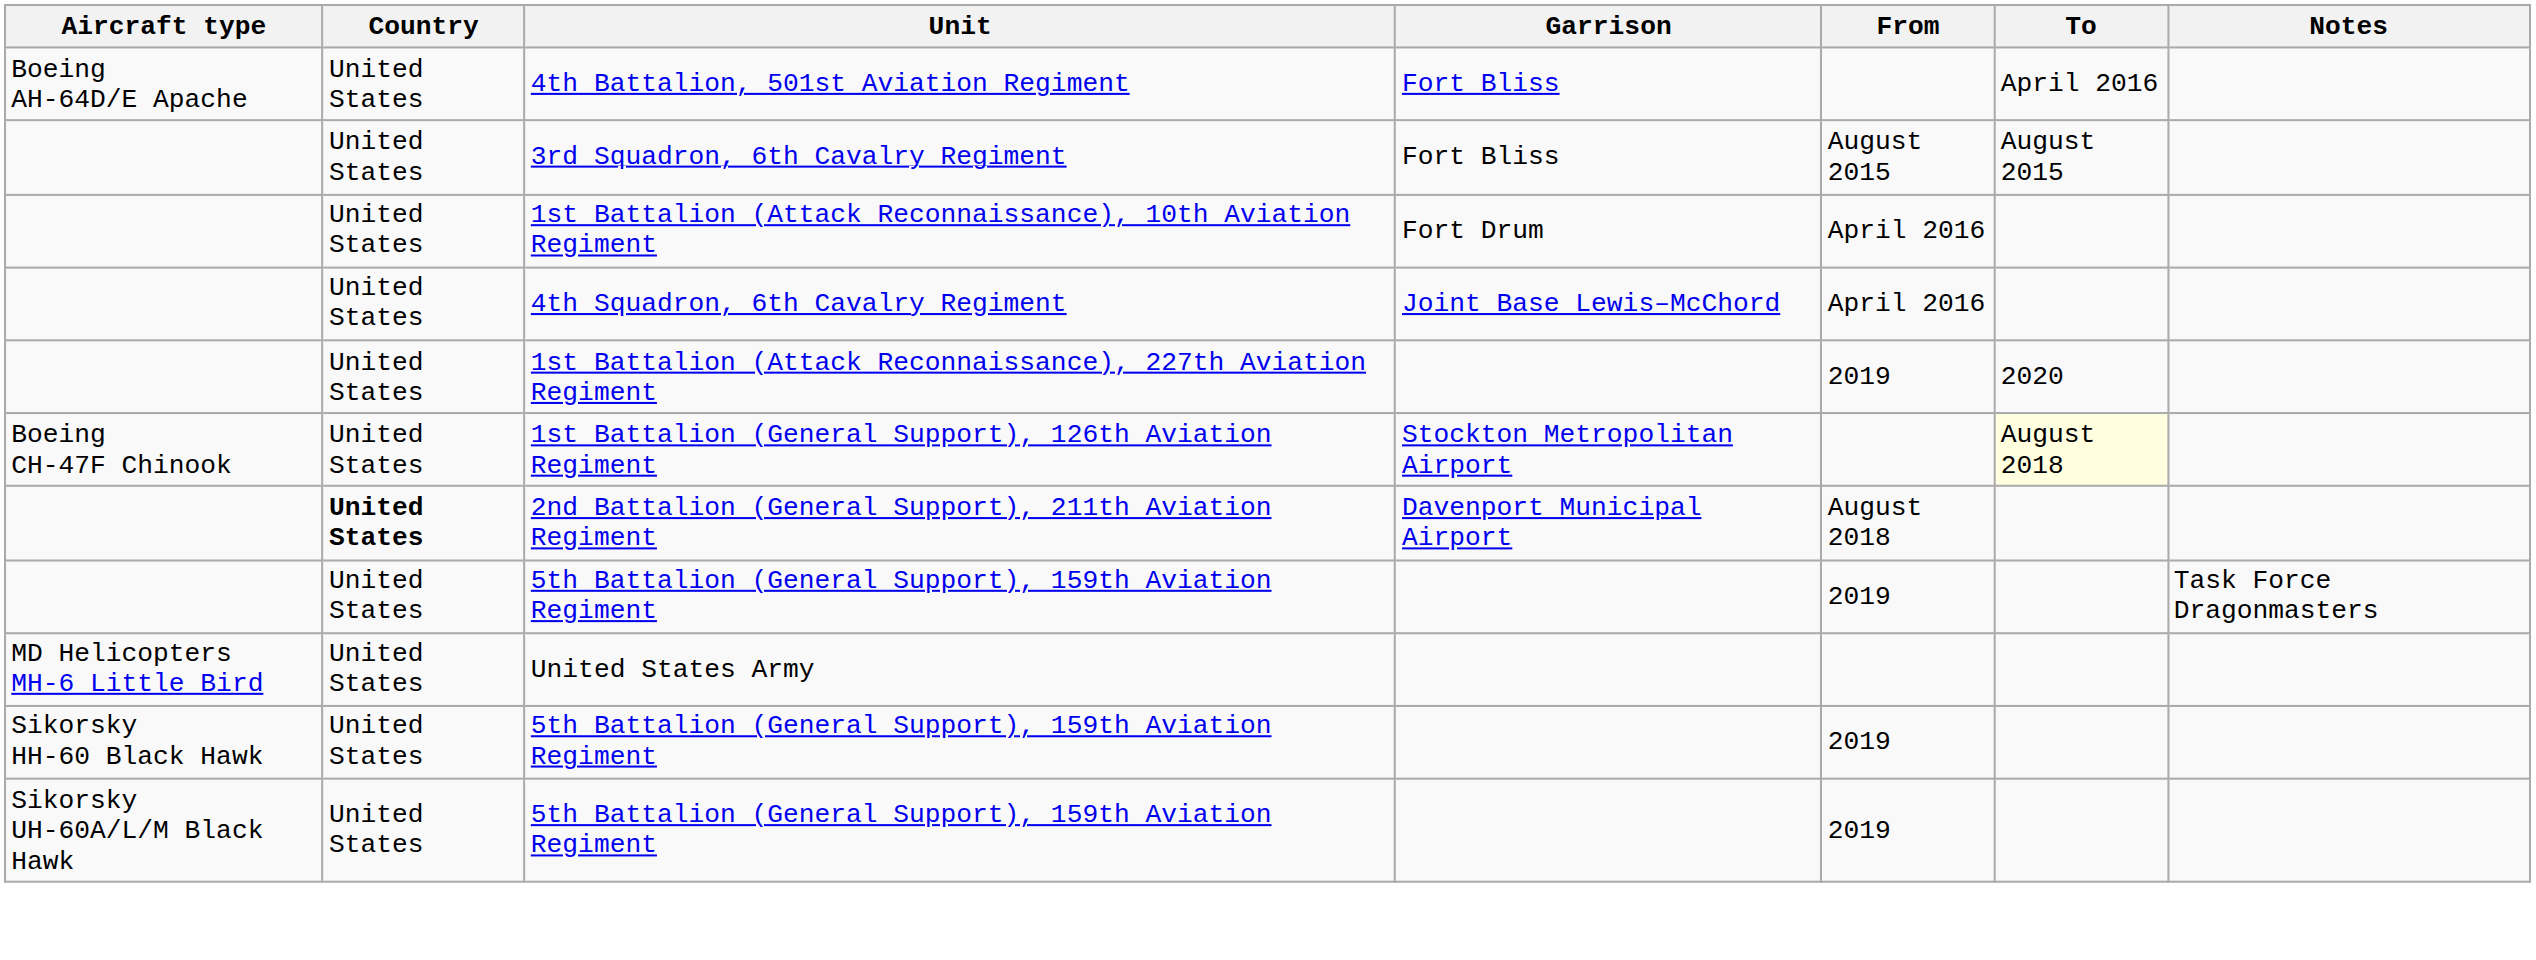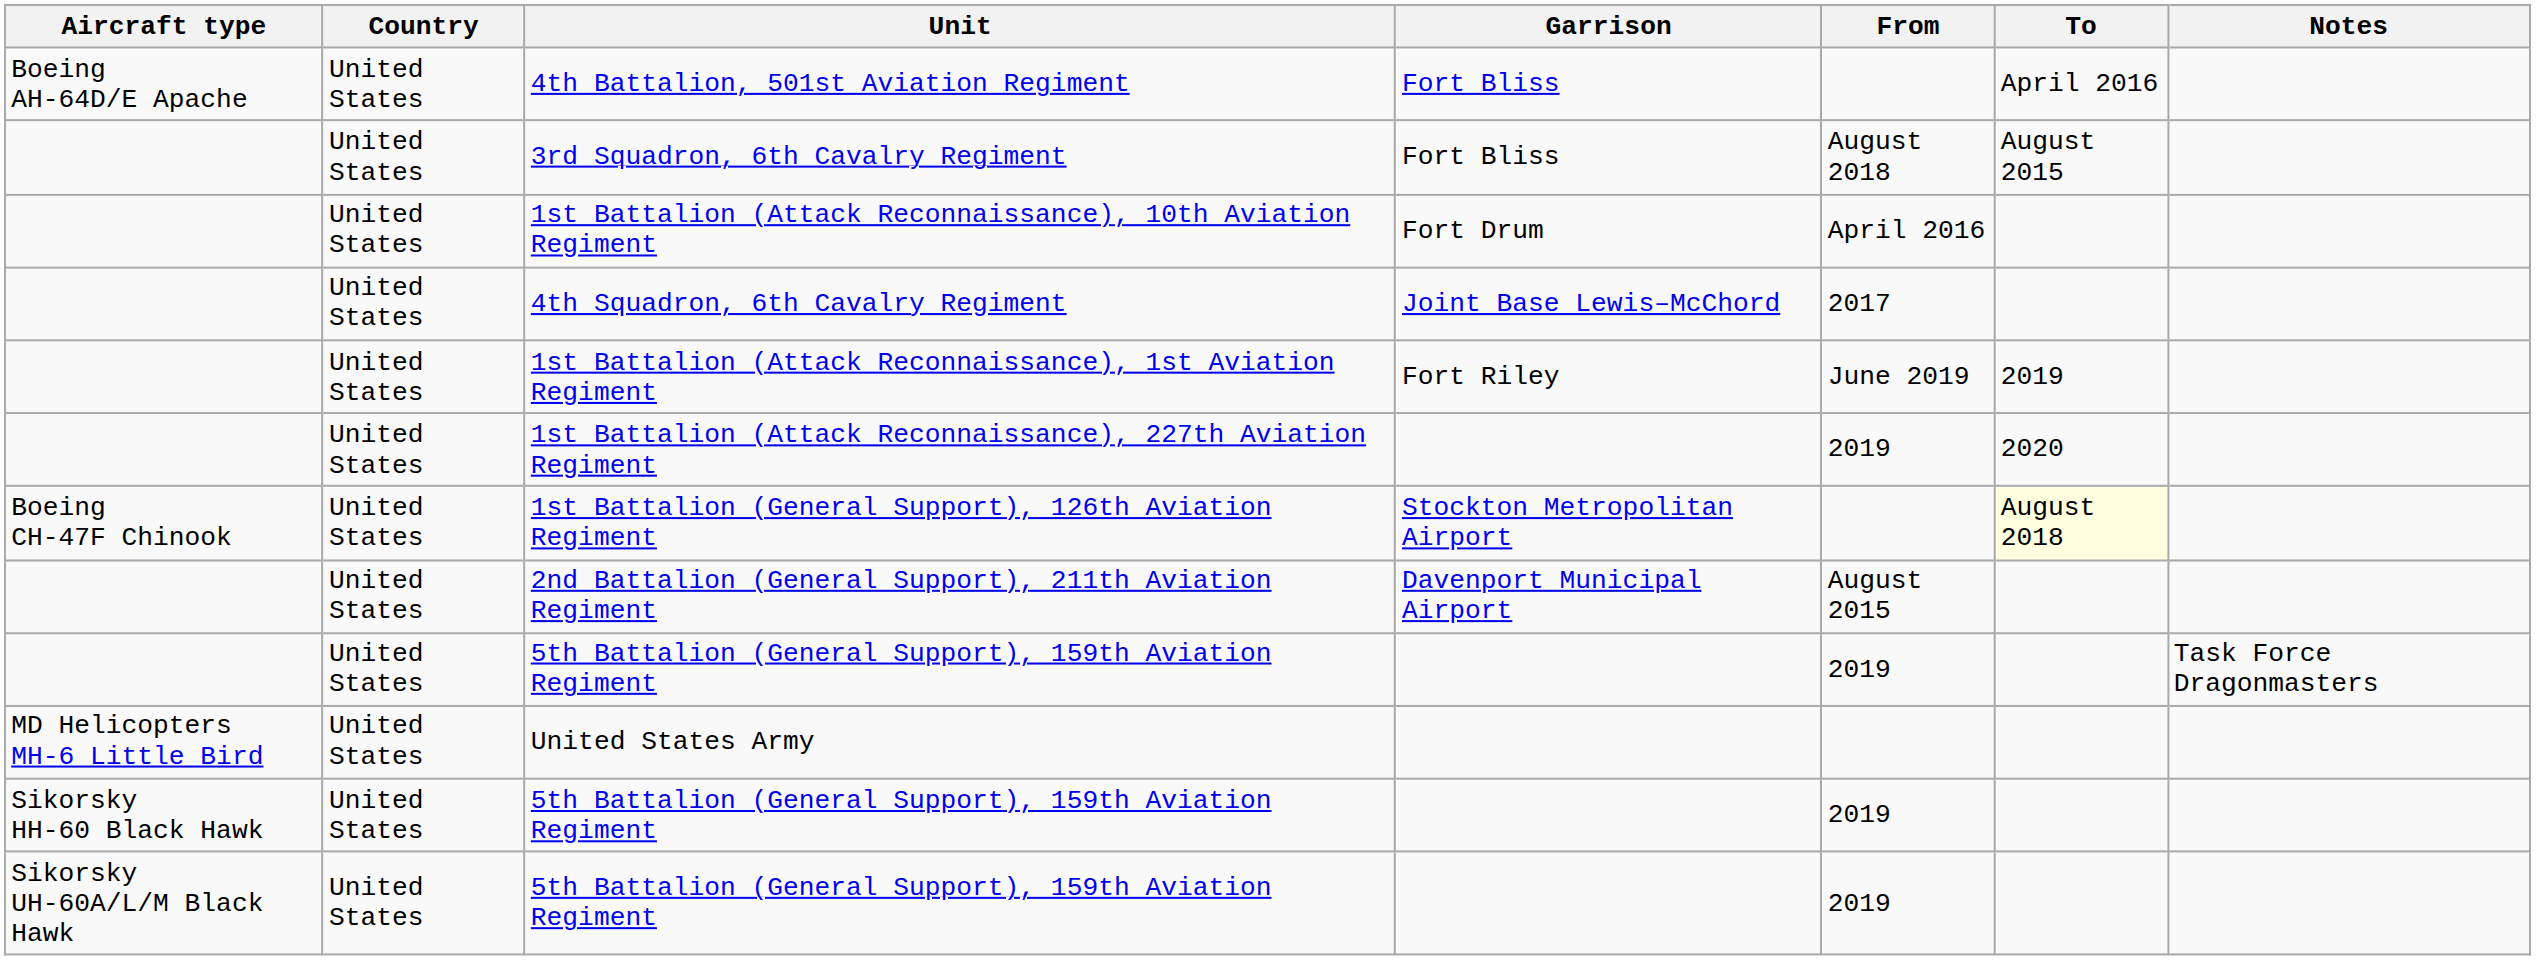 <table class="wikitable">
 <tr>
 <th>Aircraft type</th>
 <th>Country</th>
 <th>Unit</th>
 <th>Garrison</th>
 <th>From</th>
 <th>To</th>
 <th>Notes</th>
 </tr>
 <tr>
 <td>Boeing<br>AH-64D/E Apache</td>
 <td>United States</td>
 <td><a href='#'>4th Battalion, 501st Aviation Regiment</a></td>
 <td><a href='#'>Fort Bliss</a></td>
 <td></td>
 <td>April 2016</td>
 <td></td>
 </tr>
 <tr>
 <td></td>
 <td>United States</td>
 <td><a href='#'>3rd Squadron, 6th Cavalry Regiment</a></td>
 <td>Fort Bliss</td>
-<td>August 2015</td>
+<td>August 2018</td>
 <td>August 2015</td>
 <td></td>
 </tr>
 <tr>
 <td></td>
 <td>United States</td>
 <td><a href='#'>1st Battalion (Attack Reconnaissance), 10th Aviation Regiment</a></td>
 <td>Fort Drum</td>
 <td>April 2016</td>
 <td></td>
 <td></td>
 </tr>
 <tr>
 <td></td>
 <td>United States</td>
 <td><a href='#'>4th Squadron, 6th Cavalry Regiment</a></td>
 <td><a href='#'>Joint Base Lewis–McChord</a></td>
-<td>April 2016</td>
+<td>2017</td>
 <td></td>
+<td></td>
+</tr>
+<tr>
+<td></td>
+<td>United States</td>
+<td><a href='#'>1st Battalion (Attack Reconnaissance), 1st Aviation Regiment</a></td>
+<td>Fort Riley</td>
+<td>June 2019</td>
+<td>2019</td>
 <td></td>
 </tr>
 <tr>
 <td></td>
 <td>United States</td>
 <td><a href='#'>1st Battalion (Attack Reconnaissance), 227th Aviation Regiment</a></td>
 <td></td>
 <td>2019</td>
 <td>2020</td>
 <td></td>
 </tr>
 <tr>
 <td>Boeing<br>CH-47F Chinook</td>
 <td>United States</td>
 <td><a href='#'>1st Battalion (General Support), 126th Aviation Regiment</a></td>
 <td><a href='#'>Stockton Metropolitan Airport</a></td>
 <td></td>
 <td style="background: lightyellow;">August 2018</td>
 <td></td>
 </tr>
 <tr>
 <td></td>
-<td><strong>United States</strong></td>
+<td>United States</td>
 <td><a href='#'>2nd Battalion (General Support), 211th Aviation Regiment</a></td>
 <td><a href='#'>Davenport Municipal Airport</a></td>
-<td>August 2018</td>
+<td>August 2015</td>
 <td></td>
 <td></td>
 </tr>
 <tr>
 <td></td>
 <td>United States</td>
 <td><a href='#'>5th Battalion (General Support), 159th Aviation Regiment</a></td>
 <td></td>
 <td>2019</td>
 <td></td>
 <td>Task Force Dragonmasters</td>
 </tr>
 <tr>
 <td>MD Helicopters<br><a href='#'>MH-6 Little Bird</a></td>
 <td>United States</td>
 <td>United States Army</td>
 <td></td>
 <td></td>
 <td></td>
 <td></td>
 </tr>
 <tr>
 <td>Sikorsky<br>HH-60 Black Hawk</td>
 <td>United States</td>
 <td><a href='#'>5th Battalion (General Support), 159th Aviation Regiment</a></td>
 <td></td>
 <td>2019</td>
 <td></td>
 <td></td>
 </tr>
 <tr>
 <td>Sikorsky<br>UH-60A/L/M Black Hawk</td>
 <td>United States</td>
 <td><a href='#'>5th Battalion (General Support), 159th Aviation Regiment</a></td>
 <td></td>
 <td>2019</td>
 <td></td>
 <td></td>
 </tr>
 </table>
